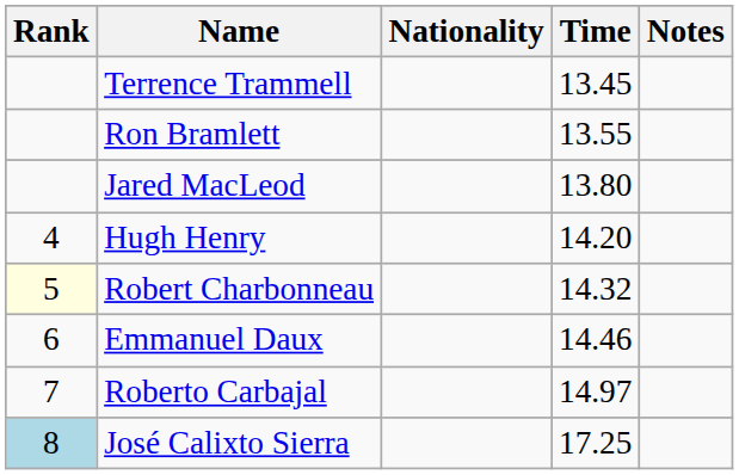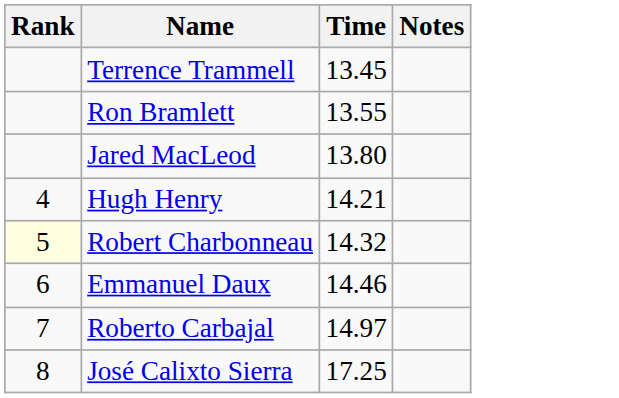 <table class="wikitable sortable" style="text-align:center">
 <tr>
 <th>Rank</th>
 <th>Name</th>
-<th>Nationality</th>
 <th>Time</th>
 <th>Notes</th>
 </tr>
 <tr>
 <td align=center></td>
 <td align=left><a href='#'>Terrence Trammell</a></td>
-<td align=left></td>
 <td>13.45</td>
 <td></td>
 </tr>
 <tr>
 <td align=center></td>
 <td align=left><a href='#'>Ron Bramlett</a></td>
-<td align=left></td>
 <td>13.55</td>
 <td></td>
 </tr>
 <tr>
 <td align=center></td>
 <td align=left><a href='#'>Jared MacLeod</a></td>
-<td align=left></td>
 <td>13.80</td>
 <td></td>
 </tr>
 <tr>
 <td align=center>4</td>
 <td align=left><a href='#'>Hugh Henry</a></td>
-<td align=left></td>
-<td>14.20</td>
+<td>14.21</td>
 <td></td>
 </tr>
 <tr>
 <td align=center style="background: lightyellow;">5</td>
 <td align=left><a href='#'>Robert Charbonneau</a></td>
-<td align=left></td>
 <td>14.32</td>
 <td></td>
 </tr>
 <tr>
 <td align=center>6</td>
 <td align=left><a href='#'>Emmanuel Daux</a></td>
-<td align=left></td>
 <td>14.46</td>
 <td></td>
 </tr>
 <tr>
 <td align=center>7</td>
 <td align=left><a href='#'>Roberto Carbajal</a></td>
-<td align=left></td>
 <td>14.97</td>
 <td></td>
 </tr>
 <tr>
-<td align=center style="background: lightblue;">8</td>
+<td align=center>8</td>
 <td align=left><a href='#'>José Calixto Sierra</a></td>
-<td align=left></td>
 <td>17.25</td>
 <td></td>
 </tr>
 </table>
